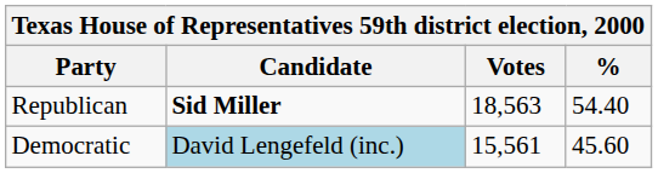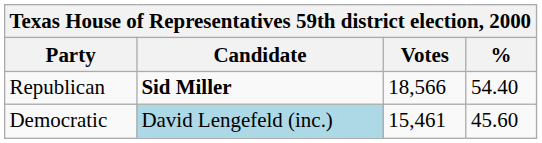 <table class="wikitable">
 <tr>
 <th colspan="4">Texas House of Representatives 59th district election, 2000</th>
 </tr>
 <tr>
 <th>Party</th>
 <th>Candidate</th>
 <th>Votes</th>
 <th>%</th>
 </tr>
 <tr>
 <td>Republican</td>
 <td><strong>Sid Miller</strong></td>
-<td>18,563</td>
+<td>18,566</td>
 <td>54.40</td>
 </tr>
 <tr>
 <td>Democratic</td>
 <td style="background: lightblue;">David Lengefeld (inc.)</td>
-<td>15,561</td>
+<td>15,461</td>
 <td>45.60</td>
 </tr>
 </table>
